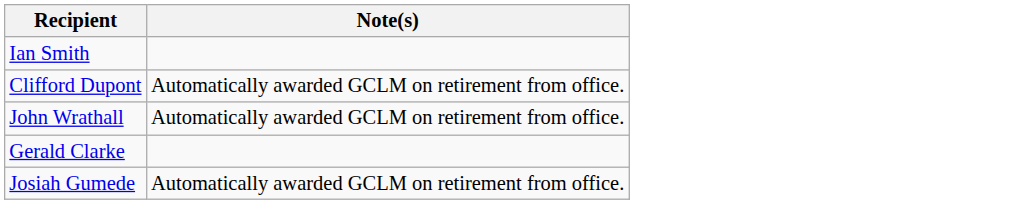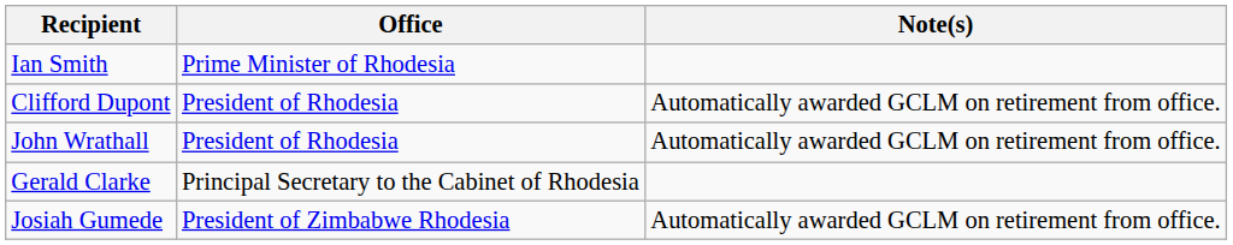 <table class="wikitable">
 <tr>
 <th>Recipient</th>
+<th>Office</th>
 <th>Note(s)</th>
 </tr>
 <tr>
 <td><a href='#'>Ian Smith</a></td>
+<td><a href='#'>Prime Minister of Rhodesia</a></td>
 <td></td>
 </tr>
 <tr>
 <td><a href='#'>Clifford Dupont</a></td>
+<td><a href='#'>President of Rhodesia</a></td>
 <td>Automatically awarded GCLM on retirement from office.</td>
 </tr>
 <tr>
 <td><a href='#'>John Wrathall</a></td>
+<td><a href='#'>President of Rhodesia</a></td>
 <td>Automatically awarded GCLM on retirement from office.</td>
 </tr>
 <tr>
 <td><a href='#'>Gerald Clarke</a></td>
+<td>Principal Secretary to the Cabinet of Rhodesia</td>
 <td></td>
 </tr>
 <tr>
 <td><a href='#'>Josiah Gumede</a></td>
+<td><a href='#'>President of Zimbabwe Rhodesia</a></td>
 <td>Automatically awarded GCLM on retirement from office.</td>
 </tr>
 </table>
